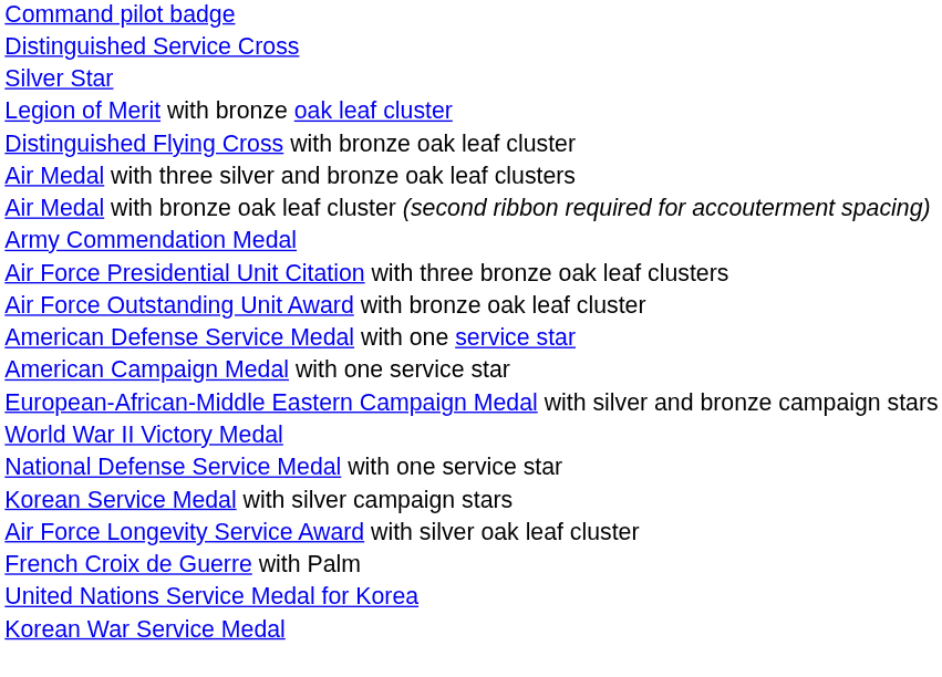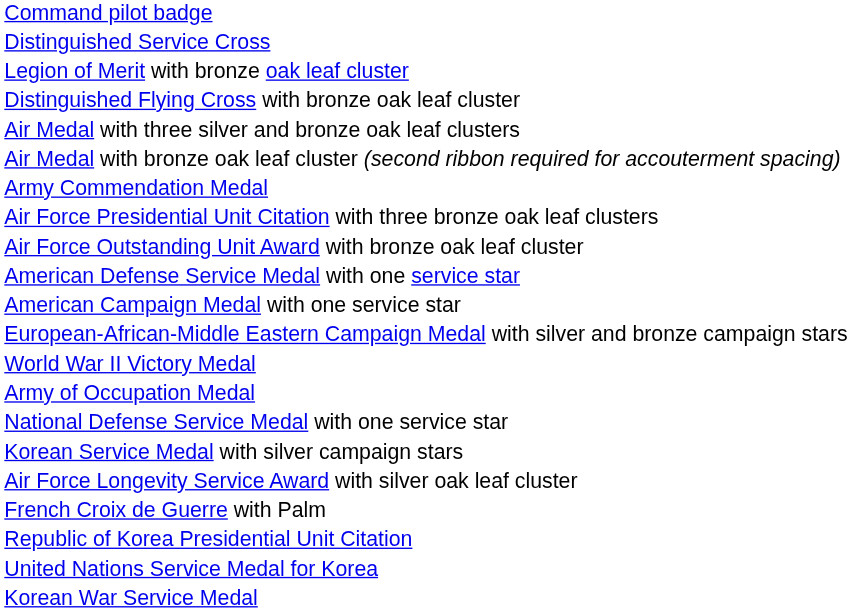 <table>
 <tr>
 <td></td>
 <td><a href='#'>Command pilot badge</a></td>
 </tr>
 <tr>
 <td></td>
 <td><a href='#'>Distinguished Service Cross</a></td>
-</tr>
-<tr>
-<td></td>
-<td><a href='#'>Silver Star</a></td>
 </tr>
 <tr>
 <td></td>
 <td><a href='#'>Legion of Merit</a> with bronze <a href='#'>oak leaf cluster</a></td>
 </tr>
 <tr>
 <td></td>
 <td><a href='#'>Distinguished Flying Cross</a> with bronze oak leaf cluster</td>
 </tr>
 <tr>
 <td></td>
 <td><a href='#'>Air Medal</a> with three silver and bronze oak leaf clusters</td>
 </tr>
 <tr>
 <td></td>
 <td><a href='#'>Air Medal</a> with bronze oak leaf cluster <em>(second ribbon required for accouterment spacing)</em></td>
 </tr>
 <tr>
 <td></td>
 <td><a href='#'>Army Commendation Medal</a></td>
 </tr>
 <tr>
 <td></td>
 <td><a href='#'>Air Force Presidential Unit Citation</a> with three bronze oak leaf clusters</td>
 </tr>
 <tr>
 <td></td>
 <td><a href='#'>Air Force Outstanding Unit Award</a> with bronze oak leaf cluster</td>
 </tr>
 <tr>
 <td></td>
 <td><a href='#'>American Defense Service Medal</a> with one <a href='#'>service star</a></td>
 </tr>
 <tr>
 <td></td>
 <td><a href='#'>American Campaign Medal</a> with one service star</td>
 </tr>
 <tr>
 <td></td>
 <td><a href='#'>European-African-Middle Eastern Campaign Medal</a> with silver and bronze campaign stars</td>
 </tr>
 <tr>
 <td></td>
 <td><a href='#'>World War II Victory Medal</a></td>
 </tr>
 <tr>
 <td></td>
+<td><a href='#'>Army of Occupation Medal</a></td>
+</tr>
+<tr>
+<td></td>
 <td><a href='#'>National Defense Service Medal</a> with one service star</td>
 </tr>
 <tr>
 <td></td>
 <td><a href='#'>Korean Service Medal</a> with silver campaign stars</td>
 </tr>
 <tr>
 <td></td>
 <td><a href='#'>Air Force Longevity Service Award</a> with silver oak leaf cluster</td>
 </tr>
 <tr>
 <td></td>
 <td><a href='#'>French Croix de Guerre</a> with Palm</td>
 </tr>
 <tr>
 <td></td>
+<td><a href='#'>Republic of Korea Presidential Unit Citation</a></td>
+</tr>
+<tr>
+<td></td>
 <td><a href='#'>United Nations Service Medal for Korea</a></td>
 </tr>
 <tr>
 <td></td>
 <td><a href='#'>Korean War Service Medal</a></td>
 </tr>
 </table>
